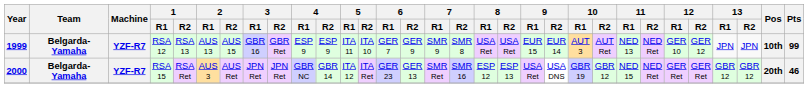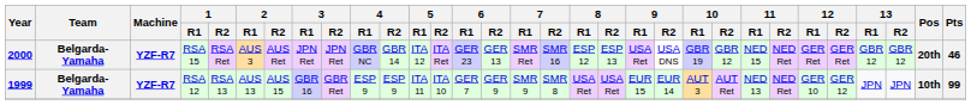 <table class="wikitable" style="text-align:center; font-size:90%">
 <tr>
 <th valign="middle" rowspan=2>Year</th>
 <th valign="middle" rowspan=2>Team</th>
 <th valign="middle" rowspan=2>Machine</th>
 <th colspan=2>1</th>
 <th colspan=2>2</th>
 <th colspan=2>3</th>
 <th colspan=2>4</th>
 <th colspan=2>5</th>
 <th colspan=2>6</th>
 <th colspan=2>7</th>
 <th colspan=2>8</th>
 <th colspan=2>9</th>
 <th colspan=2>10</th>
 <th colspan=2>11</th>
 <th colspan=2>12</th>
 <th colspan=2>13</th>
 <th rowspan=2>Pos</th>
 <th rowspan=2>Pts</th>
 </tr>
 <tr>
 <th>R1</th>
 <th>R2</th>
 <th>R1</th>
 <th>R2</th>
 <th>R1</th>
 <th>R2</th>
 <th>R1</th>
 <th>R2</th>
 <th>R1</th>
 <th>R2</th>
 <th>R1</th>
 <th>R2</th>
 <th>R1</th>
 <th>R2</th>
 <th>R1</th>
 <th>R2</th>
 <th>R1</th>
 <th>R2</th>
 <th>R1</th>
 <th>R2</th>
 <th>R1</th>
 <th>R2</th>
 <th>R1</th>
 <th>R2</th>
 <th>R1</th>
 <th>R2</th>
 </tr>
 <tr>
+<th><a href='#'>2000</a></th>
+<th>Belgarda-<a href='#'>Yamaha</a></th>
+<th><a href='#'>YZF-R7</a></th>
+<td style="background:#dfffdf;"><a href='#'>RSA</a><br><small>15</small></td>
+<td style="background:#efcfff;"><a href='#'>RSA</a><br><small>Ret</small></td>
+<td style="background:#FFDF9F;"><a href='#'>AUS</a><br><small>3</small></td>
+<td style="background:#efcfff;"><a href='#'>AUS</a><br><small>Ret</small></td>
+<td style="background:#efcfff;"><a href='#'>JPN</a><br><small>Ret</small></td>
+<td style="background:#efcfff;"><a href='#'>JPN</a><br><small>Ret</small></td>
+<td style="background:#cfcfff;"><a href='#'>GBR</a><br><small>NC</small></td>
+<td style="background:#dfffdf;"><a href='#'>GBR</a><br><small>14</small></td>
+<td style="background:#dfffdf;"><a href='#'>ITA</a><br><small>12</small></td>
+<td style="background:#efcfff;"><a href='#'>ITA</a><br><small>Ret</small></td>
+<td style="background:#cfcfff;"><a href='#'>GER</a><br><small>23</small></td>
+<td style="background:#dfffdf;"><a href='#'>GER</a><br><small>13</small></td>
+<td style="background:#efcfff;"><a href='#'>SMR</a><br><small>Ret</small></td>
+<td style="background:#cfcfff;"><a href='#'>SMR</a><br><small>16</small></td>
+<td style="background:#dfffdf;"><a href='#'>ESP</a><br><small>12</small></td>
+<td style="background:#dfffdf;"><a href='#'>ESP</a><br><small>13</small></td>
+<td style="background:#efcfff;"><a href='#'>USA</a><br><small>Ret</small></td>
+<td style="background:#ffffff;"><a href='#'>USA</a><br><small>DNS</small></td>
+<td style="background:#cfcfff;"><a href='#'>GBR</a><br><small>19</small></td>
+<td style="background:#dfffdf;"><a href='#'>GBR</a><br><small>12</small></td>
+<td style="background:#dfffdf;"><a href='#'>NED</a><br><small>15</small></td>
+<td style="background:#efcfff;"><a href='#'>NED</a><br><small>Ret</small></td>
+<td style="background:#efcfff;"><a href='#'>GER</a><br><small>Ret</small></td>
+<td style="background:#efcfff;"><a href='#'>GER</a><br><small>Ret</small></td>
+<td style="background:#dfffdf;"><a href='#'>GBR</a><br><small>12</small></td>
+<td style="background:#dfffdf;"><a href='#'>GBR</a><br><small>12</small></td>
+<th>20th</th>
+<th>46</th>
+</tr>
+<tr>
 <th><a href='#'>1999</a></th>
 <th>Belgarda-<a href='#'>Yamaha</a></th>
 <th><a href='#'>YZF-R7</a></th>
 <td style="background:#dfffdf;"><a href='#'>RSA</a><br><small>12</small></td>
 <td style="background:#dfffdf;"><a href='#'>RSA</a><br><small>13</small></td>
 <td style="background:#dfffdf;"><a href='#'>AUS</a><br><small>13</small></td>
 <td style="background:#dfffdf;"><a href='#'>AUS</a><br><small>15</small></td>
 <td style="background:#cfcfff;"><a href='#'>GBR</a><br><small>16</small></td>
 <td style="background:#efcfff;"><a href='#'>GBR</a><br><small>Ret</small></td>
 <td style="background:#dfffdf;"><a href='#'>ESP</a><br><small>9</small></td>
 <td style="background:#dfffdf;"><a href='#'>ESP</a><br><small>9</small></td>
 <td style="background:#dfffdf;"><a href='#'>ITA</a><br><small>11</small></td>
 <td style="background:#dfffdf;"><a href='#'>ITA</a><br><small>10</small></td>
 <td style="background:#dfffdf;"><a href='#'>GER</a><br><small>7</small></td>
 <td style="background:#dfffdf;"><a href='#'>GER</a><br><small>9</small></td>
 <td style="background:#dfffdf;"><a href='#'>SMR</a><br><small>9</small></td>
 <td style="background:#dfffdf;"><a href='#'>SMR</a><br><small>8</small></td>
 <td style="background:#efcfff;"><a href='#'>USA</a><br><small>Ret</small></td>
 <td style="background:#efcfff;"><a href='#'>USA</a><br><small>Ret</small></td>
 <td style="background:#dfffdf;"><a href='#'>EUR</a><br><small>15</small></td>
 <td style="background:#dfffdf;"><a href='#'>EUR</a><br><small>14</small></td>
 <td style="background:#ffdf9f;"><a href='#'>AUT</a><br><small>3</small></td>
 <td style="background:#efcfff;"><a href='#'>AUT</a><br><small>Ret</small></td>
 <td style="background:#dfffdf;"><a href='#'>NED</a><br><small>13</small></td>
 <td style="background:#efcfff;"><a href='#'>NED</a><br><small>Ret</small></td>
 <td style="background:#dfffdf;"><a href='#'>GER</a><br><small>10</small></td>
 <td style="background:#dfffdf;"><a href='#'>GER</a><br><small>12</small></td>
 <td><a href='#'>JPN</a></td>
 <td><a href='#'>JPN</a></td>
 <th>10th</th>
 <th>99</th>
 </tr>
 <tr>
-<th><a href='#'>2000</a></th>
-<th>Belgarda-<a href='#'>Yamaha</a></th>
-<th><a href='#'>YZF-R7</a></th>
-<td style="background:#dfffdf;"><a href='#'>RSA</a><br><small>15</small></td>
-<td style="background:#efcfff;"><a href='#'>RSA</a><br><small>Ret</small></td>
-<td style="background:#FFDF9F;"><a href='#'>AUS</a><br><small>3</small></td>
-<td style="background:#efcfff;"><a href='#'>AUS</a><br><small>Ret</small></td>
-<td style="background:#efcfff;"><a href='#'>JPN</a><br><small>Ret</small></td>
-<td style="background:#efcfff;"><a href='#'>JPN</a><br><small>Ret</small></td>
-<td style="background:#cfcfff;"><a href='#'>GBR</a><br><small>NC</small></td>
-<td style="background:#dfffdf;"><a href='#'>GBR</a><br><small>14</small></td>
-<td style="background:#dfffdf;"><a href='#'>ITA</a><br><small>12</small></td>
-<td style="background:#efcfff;"><a href='#'>ITA</a><br><small>Ret</small></td>
-<td style="background:#cfcfff;"><a href='#'>GER</a><br><small>23</small></td>
-<td style="background:#dfffdf;"><a href='#'>GER</a><br><small>13</small></td>
-<td style="background:#efcfff;"><a href='#'>SMR</a><br><small>Ret</small></td>
-<td style="background:#cfcfff;"><a href='#'>SMR</a><br><small>16</small></td>
-<td style="background:#dfffdf;"><a href='#'>ESP</a><br><small>12</small></td>
-<td style="background:#dfffdf;"><a href='#'>ESP</a><br><small>13</small></td>
-<td style="background:#efcfff;"><a href='#'>USA</a><br><small>Ret</small></td>
-<td style="background:#ffffff;"><a href='#'>USA</a><br><small>DNS</small></td>
-<td style="background:#cfcfff;"><a href='#'>GBR</a><br><small>19</small></td>
-<td style="background:#dfffdf;"><a href='#'>GBR</a><br><small>12</small></td>
-<td style="background:#dfffdf;"><a href='#'>NED</a><br><small>15</small></td>
-<td style="background:#efcfff;"><a href='#'>NED</a><br><small>Ret</small></td>
-<td style="background:#efcfff;"><a href='#'>GER</a><br><small>Ret</small></td>
-<td style="background:#efcfff;"><a href='#'>GER</a><br><small>Ret</small></td>
-<td style="background:#dfffdf;"><a href='#'>GBR</a><br><small>12</small></td>
-<td style="background:#dfffdf;"><a href='#'>GBR</a><br><small>12</small></td>
-<th>20th</th>
-<th>46</th>
-</tr>
-<tr>
 </tr>
 </table>
